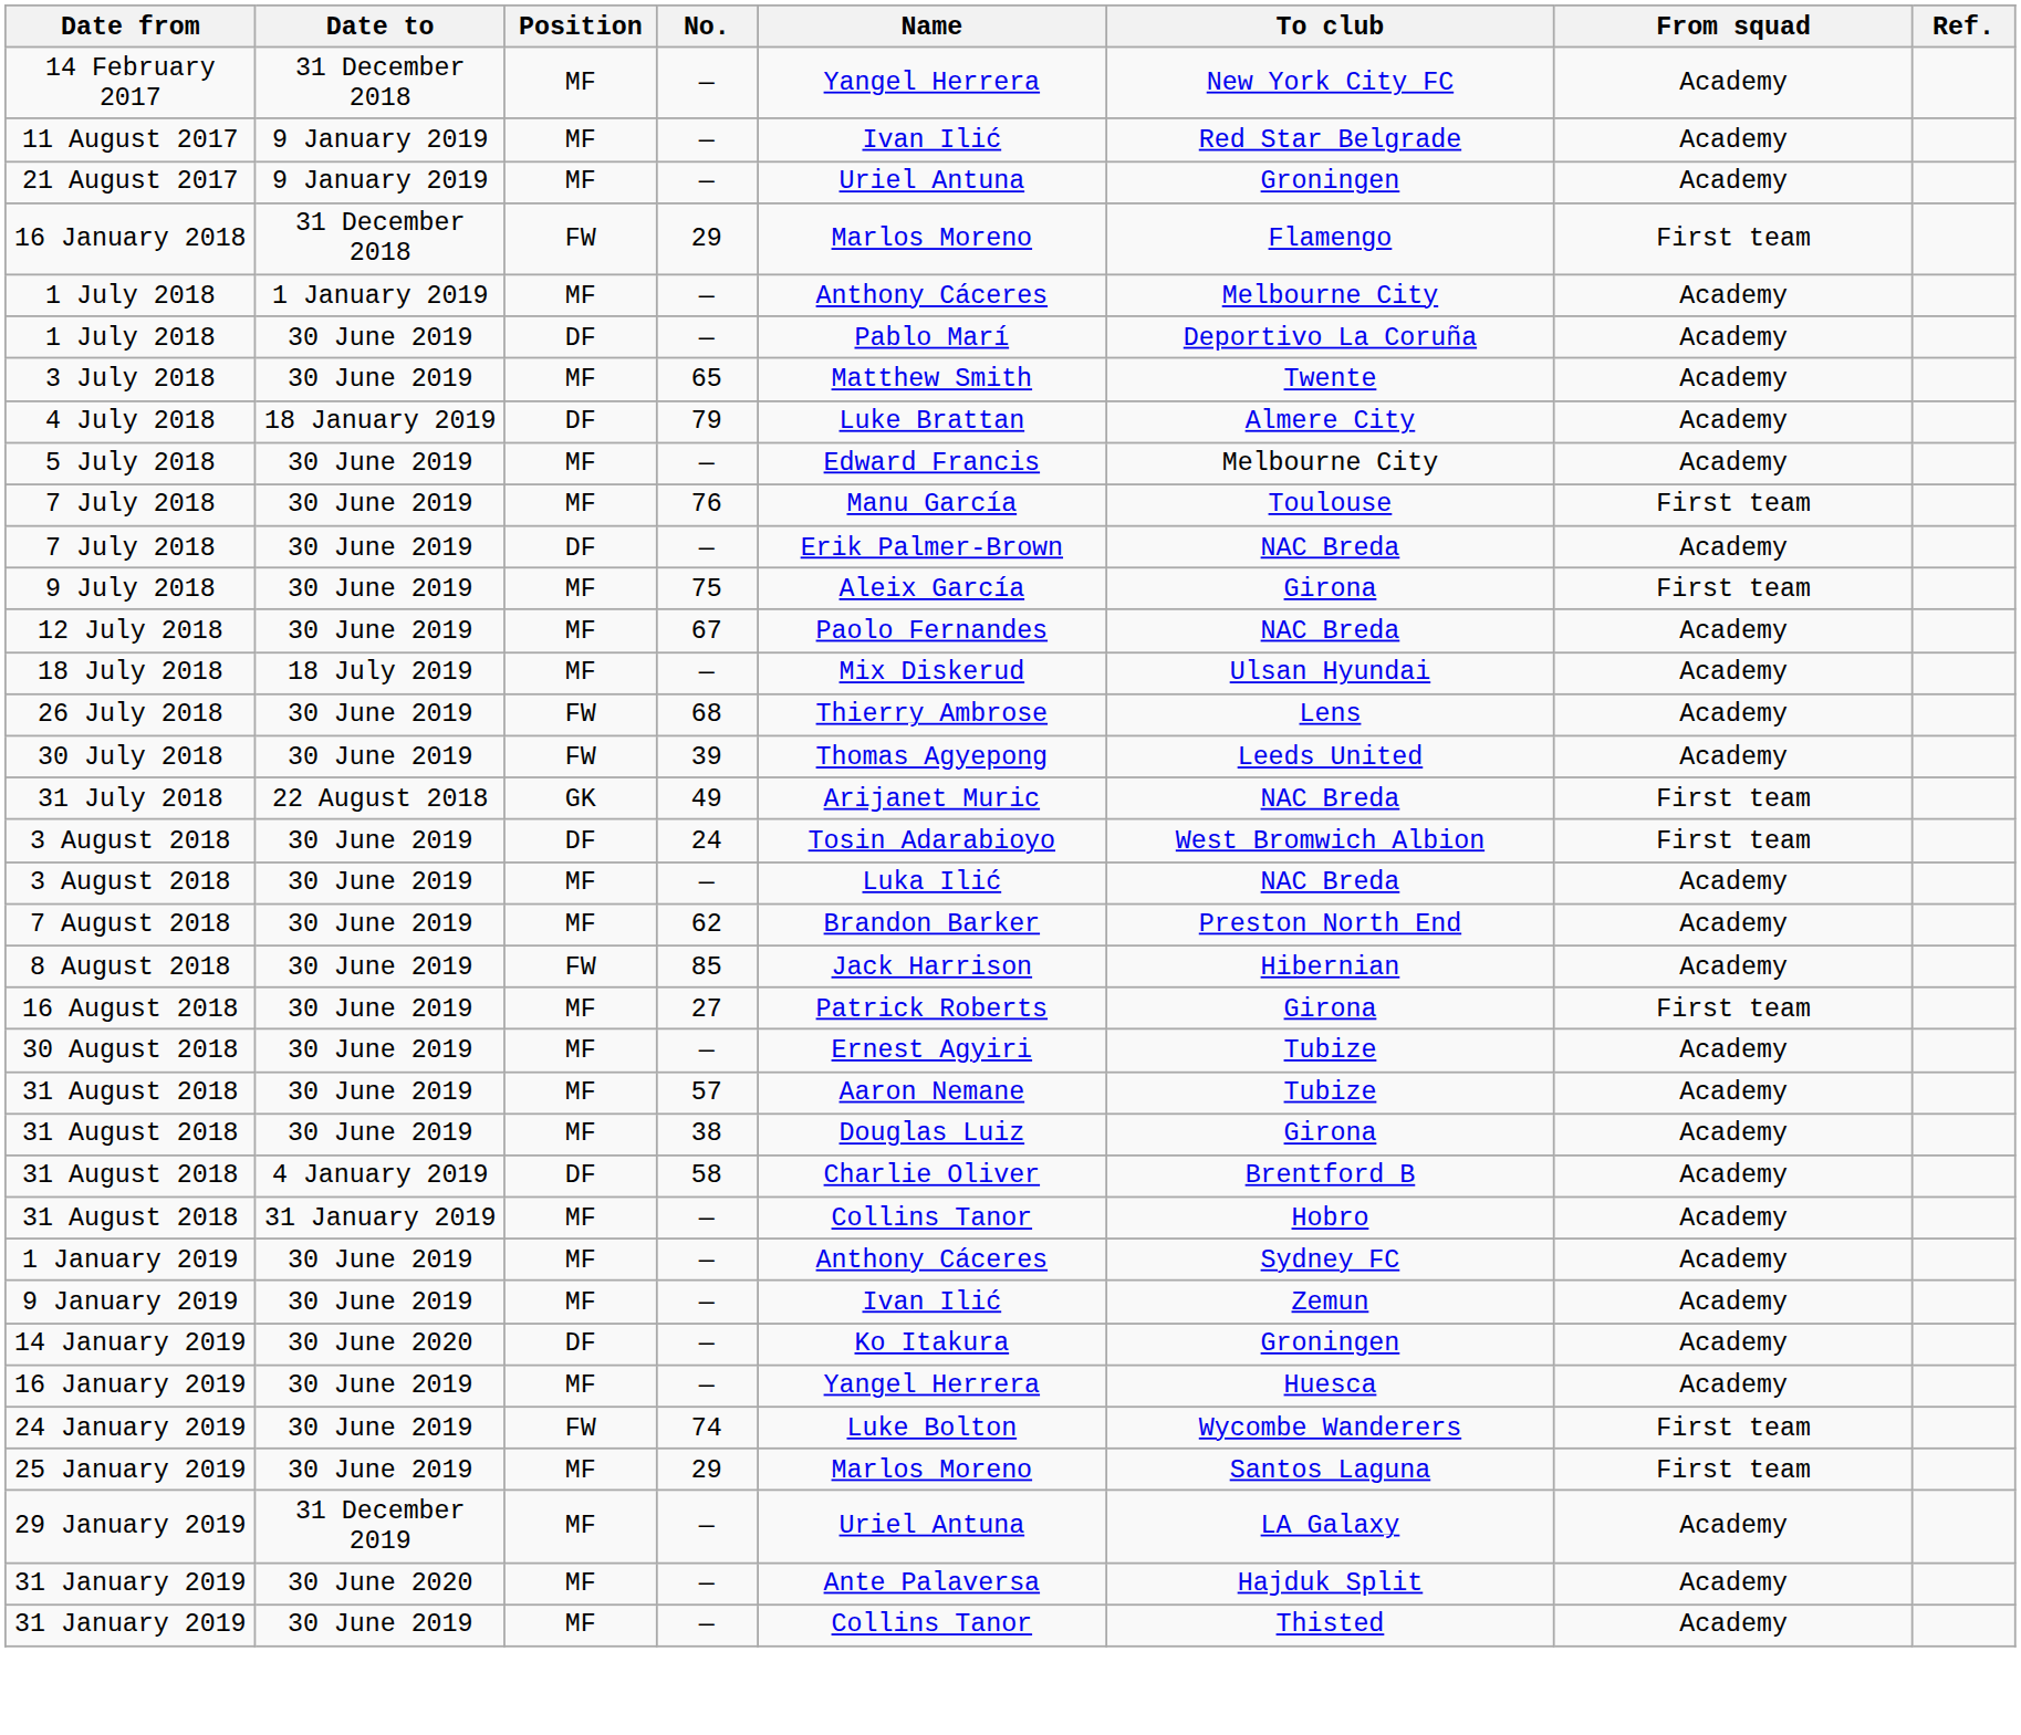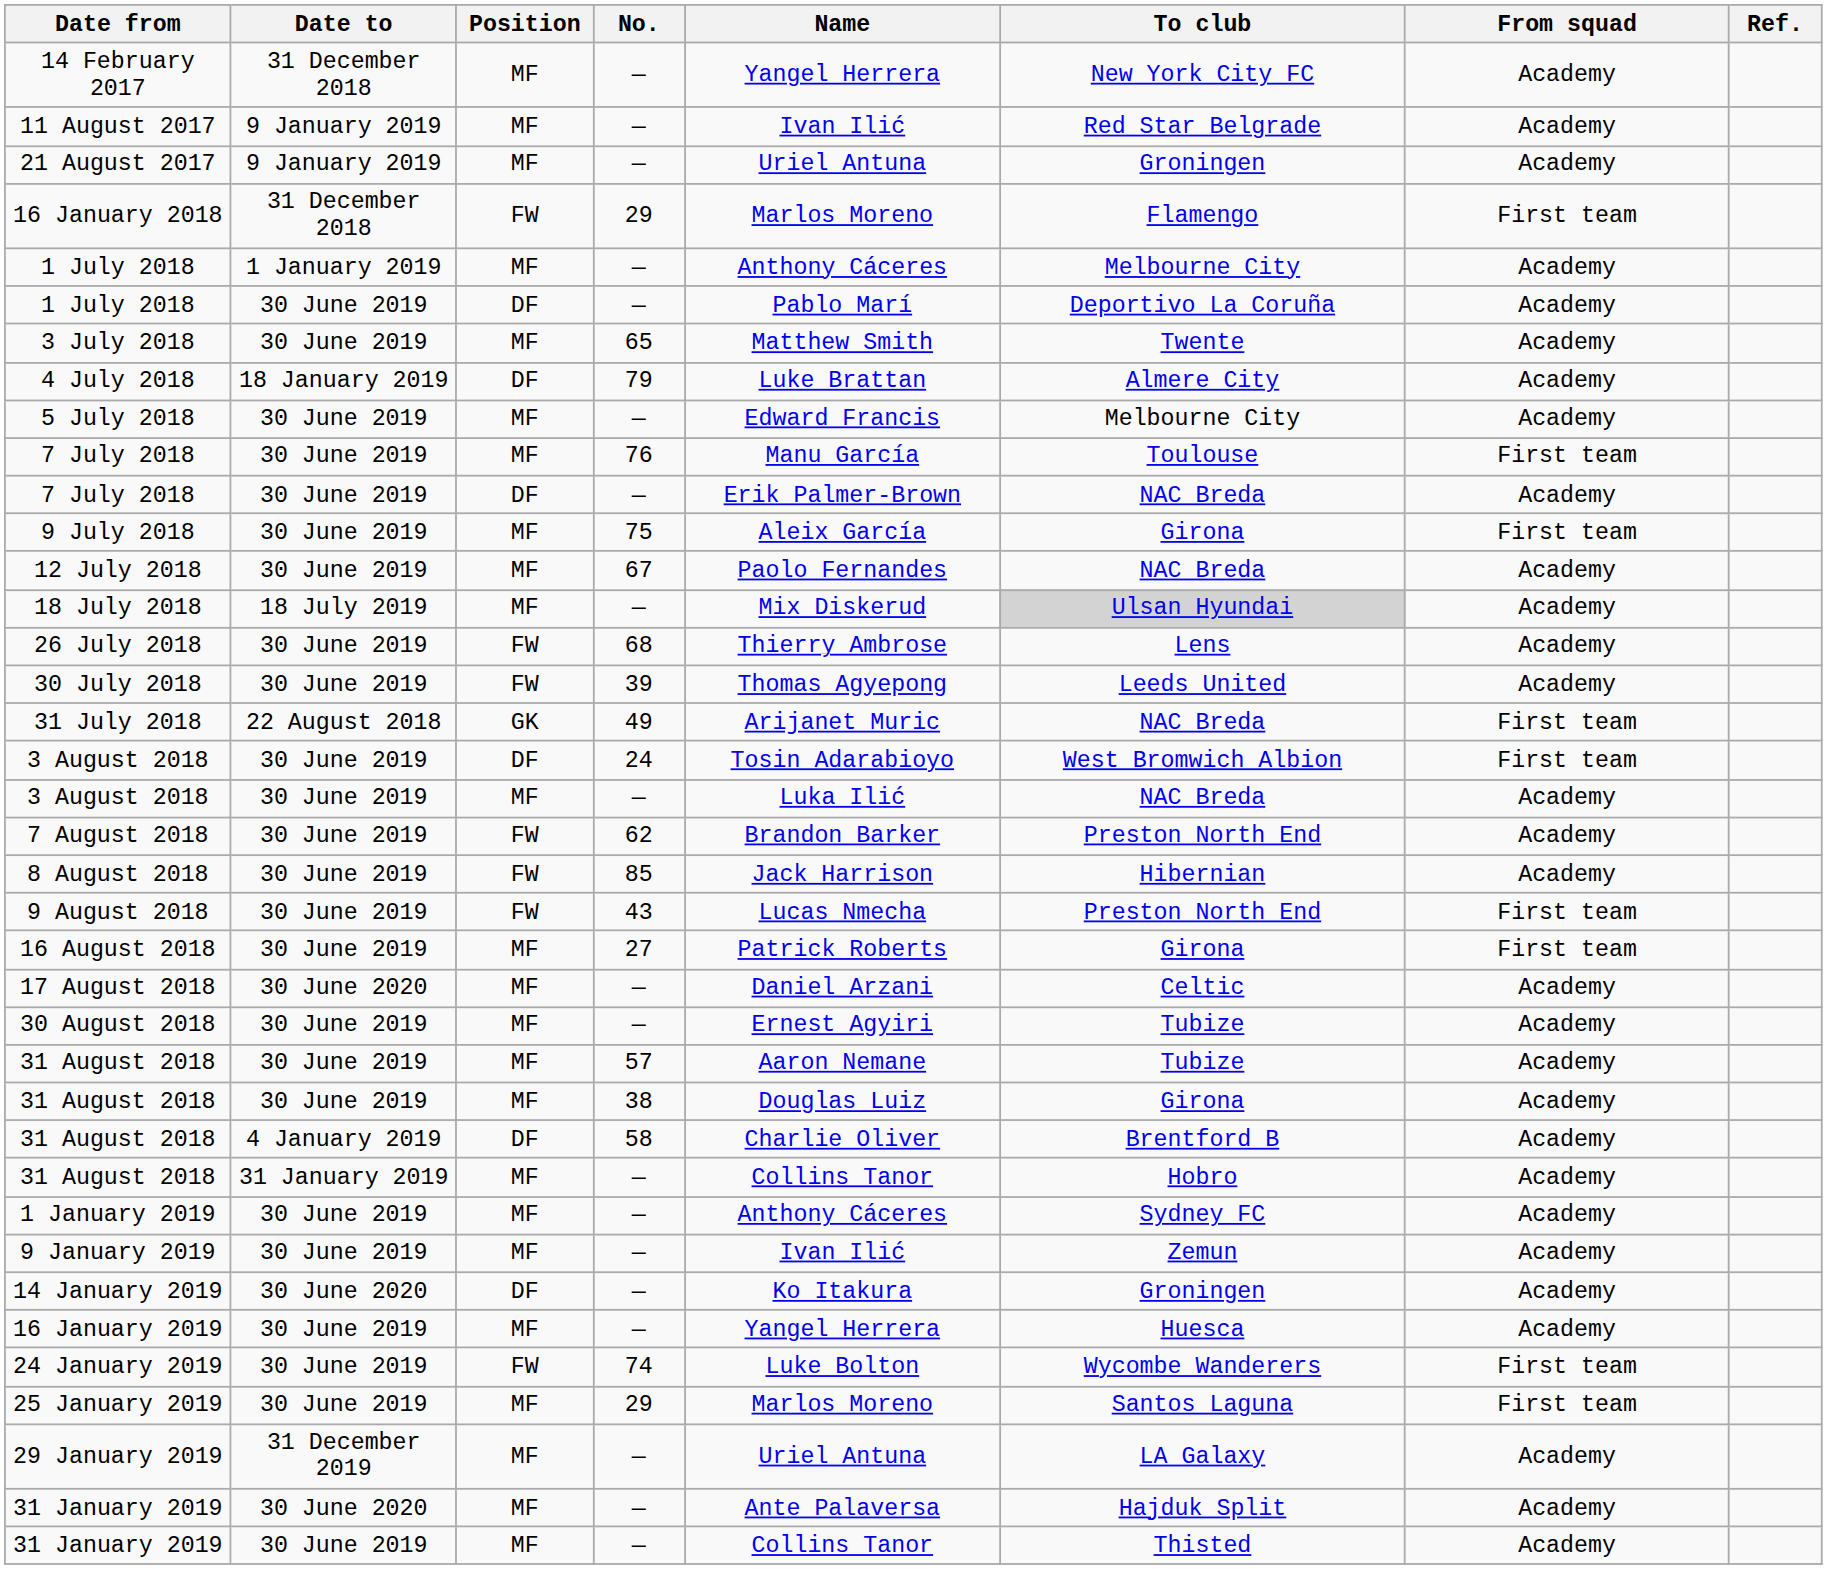 <table class="wikitable" style="text-align:center">
 <tr>
 <th style="width:120px">Date from</th>
 <th style="width:120px">Date to</th>
 <th style="width:70px">Position</th>
 <th style="width:45px">No.</th>
 <th style="width:170px">Name</th>
 <th style="width:220px">To club</th>
 <th style="width:175px">From squad</th>
 <th style="width:45px">Ref.</th>
 </tr>
 <tr>
 <td>14 February 2017</td>
 <td>31 December 2018</td>
 <td>MF</td>
 <td>—</td>
 <td> <a href='#'>Yangel Herrera</a></td>
 <td> <a href='#'>New York City FC</a></td>
 <td>Academy</td>
 <td></td>
 </tr>
 <tr>
 <td>11 August 2017</td>
 <td>9 January 2019</td>
 <td>MF</td>
 <td>—</td>
 <td> <a href='#'>Ivan Ilić</a></td>
 <td> <a href='#'>Red Star Belgrade</a></td>
 <td>Academy</td>
 <td></td>
 </tr>
 <tr>
 <td>21 August 2017</td>
 <td>9 January 2019</td>
 <td>MF</td>
 <td>—</td>
 <td> <a href='#'>Uriel Antuna</a></td>
 <td> <a href='#'>Groningen</a></td>
 <td>Academy</td>
 <td></td>
 </tr>
 <tr>
 <td>16 January 2018</td>
 <td>31 December 2018</td>
 <td>FW</td>
 <td>29</td>
 <td> <a href='#'>Marlos Moreno</a></td>
 <td> <a href='#'>Flamengo</a></td>
 <td>First team</td>
 <td></td>
 </tr>
 <tr>
 <td>1 July 2018</td>
 <td>1 January 2019</td>
 <td>MF</td>
 <td>—</td>
 <td> <a href='#'>Anthony Cáceres</a></td>
 <td> <a href='#'>Melbourne City</a></td>
 <td>Academy</td>
 <td></td>
 </tr>
 <tr>
 <td>1 July 2018</td>
 <td>30 June 2019</td>
 <td>DF</td>
 <td>—</td>
 <td> <a href='#'>Pablo Marí</a></td>
 <td> <a href='#'>Deportivo La Coruña</a></td>
 <td>Academy</td>
 <td></td>
 </tr>
 <tr>
 <td>3 July 2018</td>
 <td>30 June 2019</td>
 <td>MF</td>
 <td>65</td>
 <td> <a href='#'>Matthew Smith</a></td>
 <td> <a href='#'>Twente</a></td>
 <td>Academy</td>
 <td></td>
 </tr>
 <tr>
 <td>4 July 2018</td>
 <td>18 January 2019</td>
 <td>DF</td>
 <td>79</td>
 <td> <a href='#'>Luke Brattan</a></td>
 <td> <a href='#'>Almere City</a></td>
 <td>Academy</td>
 <td></td>
 </tr>
 <tr>
 <td>5 July 2018</td>
 <td>30 June 2019</td>
 <td>MF</td>
 <td>—</td>
 <td> <a href='#'>Edward Francis</a></td>
 <td> Melbourne City</td>
 <td>Academy</td>
 <td></td>
 </tr>
 <tr>
 <td>7 July 2018</td>
 <td>30 June 2019</td>
 <td>MF</td>
 <td>76</td>
 <td> <a href='#'>Manu García</a></td>
 <td> <a href='#'>Toulouse</a></td>
 <td>First team</td>
 <td></td>
 </tr>
 <tr>
 <td>7 July 2018</td>
 <td>30 June 2019</td>
 <td>DF</td>
 <td>—</td>
 <td> <a href='#'>Erik Palmer-Brown</a></td>
 <td> <a href='#'>NAC Breda</a></td>
 <td>Academy</td>
 <td></td>
 </tr>
 <tr>
 <td>9 July 2018</td>
 <td>30 June 2019</td>
 <td>MF</td>
 <td>75</td>
 <td> <a href='#'>Aleix García</a></td>
 <td> <a href='#'>Girona</a></td>
 <td>First team</td>
 <td></td>
 </tr>
 <tr>
 <td>12 July 2018</td>
 <td>30 June 2019</td>
 <td>MF</td>
 <td>67</td>
 <td> <a href='#'>Paolo Fernandes</a></td>
 <td> <a href='#'>NAC Breda</a></td>
 <td>Academy</td>
 <td></td>
 </tr>
 <tr>
 <td>18 July 2018</td>
 <td>18 July 2019</td>
 <td>MF</td>
 <td>—</td>
 <td> <a href='#'>Mix Diskerud</a></td>
-<td> <a href='#'>Ulsan Hyundai</a></td>
+<td style="background: lightgrey;"> <a href='#'>Ulsan Hyundai</a></td>
 <td>Academy</td>
 <td></td>
 </tr>
 <tr>
 <td>26 July 2018</td>
 <td>30 June 2019</td>
 <td>FW</td>
 <td>68</td>
 <td> <a href='#'>Thierry Ambrose</a></td>
 <td> <a href='#'>Lens</a></td>
 <td>Academy</td>
 <td></td>
 </tr>
 <tr>
 <td>30 July 2018</td>
 <td>30 June 2019</td>
 <td>FW</td>
 <td>39</td>
 <td> <a href='#'>Thomas Agyepong</a></td>
 <td> <a href='#'>Leeds United</a></td>
 <td>Academy</td>
 <td></td>
 </tr>
 <tr>
 <td>31 July 2018</td>
 <td>22 August 2018</td>
 <td>GK</td>
 <td>49</td>
 <td> <a href='#'>Arijanet Muric</a></td>
 <td> <a href='#'>NAC Breda</a></td>
 <td>First team</td>
 <td></td>
 </tr>
 <tr>
 <td>3 August 2018</td>
 <td>30 June 2019</td>
 <td>DF</td>
 <td>24</td>
 <td> <a href='#'>Tosin Adarabioyo</a></td>
 <td> <a href='#'>West Bromwich Albion</a></td>
 <td>First team</td>
 <td></td>
 </tr>
 <tr>
 <td>3 August 2018</td>
 <td>30 June 2019</td>
 <td>MF</td>
 <td>—</td>
 <td> <a href='#'>Luka Ilić</a></td>
 <td> <a href='#'>NAC Breda</a></td>
 <td>Academy</td>
 <td></td>
 </tr>
 <tr>
 <td>7 August 2018</td>
 <td>30 June 2019</td>
-<td>MF</td>
+<td>FW</td>
 <td>62</td>
 <td> <a href='#'>Brandon Barker</a></td>
 <td> <a href='#'>Preston North End</a></td>
 <td>Academy</td>
 <td></td>
 </tr>
 <tr>
 <td>8 August 2018</td>
 <td>30 June 2019</td>
 <td>FW</td>
 <td>85</td>
 <td> <a href='#'>Jack Harrison</a></td>
 <td> <a href='#'>Hibernian</a></td>
 <td>Academy</td>
 <td></td>
 </tr>
 <tr>
+<td>9 August 2018</td>
+<td>30 June 2019</td>
+<td>FW</td>
+<td>43</td>
+<td> <a href='#'>Lucas Nmecha</a></td>
+<td> <a href='#'>Preston North End</a></td>
+<td>First team</td>
+<td></td>
+</tr>
+<tr>
 <td>16 August 2018</td>
 <td>30 June 2019</td>
 <td>MF</td>
 <td>27</td>
 <td> <a href='#'>Patrick Roberts</a></td>
 <td> <a href='#'>Girona</a></td>
 <td>First team</td>
+<td></td>
+</tr>
+<tr>
+<td>17 August 2018</td>
+<td>30 June 2020</td>
+<td>MF</td>
+<td>—</td>
+<td> <a href='#'>Daniel Arzani</a></td>
+<td> <a href='#'>Celtic</a></td>
+<td>Academy</td>
 <td></td>
 </tr>
 <tr>
 <td>30 August 2018</td>
 <td>30 June 2019</td>
 <td>MF</td>
 <td>—</td>
 <td> <a href='#'>Ernest Agyiri</a></td>
 <td> <a href='#'>Tubize</a></td>
 <td>Academy</td>
 <td></td>
 </tr>
 <tr>
 <td>31 August 2018</td>
 <td>30 June 2019</td>
 <td>MF</td>
 <td>57</td>
 <td> <a href='#'>Aaron Nemane</a></td>
 <td> <a href='#'>Tubize</a></td>
 <td>Academy</td>
 <td></td>
 </tr>
 <tr>
 <td>31 August 2018</td>
 <td>30 June 2019</td>
 <td>MF</td>
 <td>38</td>
 <td> <a href='#'>Douglas Luiz</a></td>
 <td> <a href='#'>Girona</a></td>
 <td>Academy</td>
 <td></td>
 </tr>
 <tr>
 <td>31 August 2018</td>
 <td>4 January 2019</td>
 <td>DF</td>
 <td>58</td>
 <td> <a href='#'>Charlie Oliver</a></td>
 <td> <a href='#'>Brentford B</a></td>
 <td>Academy</td>
 <td></td>
 </tr>
 <tr>
 <td>31 August 2018</td>
 <td>31 January 2019</td>
 <td>MF</td>
 <td>—</td>
 <td> <a href='#'>Collins Tanor</a></td>
 <td> <a href='#'>Hobro</a></td>
 <td>Academy</td>
 <td></td>
 </tr>
 <tr>
 <td>1 January 2019</td>
 <td>30 June 2019</td>
 <td>MF</td>
 <td>—</td>
 <td> <a href='#'>Anthony Cáceres</a></td>
 <td> <a href='#'>Sydney FC</a></td>
 <td>Academy</td>
 <td></td>
 </tr>
 <tr>
 <td>9 January 2019</td>
 <td>30 June 2019</td>
 <td>MF</td>
 <td>—</td>
 <td> <a href='#'>Ivan Ilić</a></td>
 <td> <a href='#'>Zemun</a></td>
 <td>Academy</td>
 <td></td>
 </tr>
 <tr>
 <td>14 January 2019</td>
 <td>30 June 2020</td>
 <td>DF</td>
 <td>—</td>
 <td> <a href='#'>Ko Itakura</a></td>
 <td> <a href='#'>Groningen</a></td>
 <td>Academy</td>
 <td></td>
 </tr>
 <tr>
 <td>16 January 2019</td>
 <td>30 June 2019</td>
 <td>MF</td>
 <td>—</td>
 <td> <a href='#'>Yangel Herrera</a></td>
 <td> <a href='#'>Huesca</a></td>
 <td>Academy</td>
 <td></td>
 </tr>
 <tr>
 <td>24 January 2019</td>
 <td>30 June 2019</td>
 <td>FW</td>
 <td>74</td>
 <td> <a href='#'>Luke Bolton</a></td>
 <td> <a href='#'>Wycombe Wanderers</a></td>
 <td>First team</td>
 <td></td>
 </tr>
 <tr>
 <td>25 January 2019</td>
 <td>30 June 2019</td>
 <td>MF</td>
 <td>29</td>
 <td> <a href='#'>Marlos Moreno</a></td>
 <td> <a href='#'>Santos Laguna</a></td>
 <td>First team</td>
 <td></td>
 </tr>
 <tr>
 <td>29 January 2019</td>
 <td>31 December 2019</td>
 <td>MF</td>
 <td>—</td>
 <td> <a href='#'>Uriel Antuna</a></td>
 <td> <a href='#'>LA Galaxy</a></td>
 <td>Academy</td>
 <td></td>
 </tr>
 <tr>
 <td>31 January 2019</td>
 <td>30 June 2020</td>
 <td>MF</td>
 <td>—</td>
 <td> <a href='#'>Ante Palaversa</a></td>
 <td> <a href='#'>Hajduk Split</a></td>
 <td>Academy</td>
 <td></td>
 </tr>
 <tr>
 <td>31 January 2019</td>
 <td>30 June 2019</td>
 <td>MF</td>
 <td>—</td>
 <td> <a href='#'>Collins Tanor</a></td>
 <td> <a href='#'>Thisted</a></td>
 <td>Academy</td>
 <td></td>
 </tr>
 </table>
